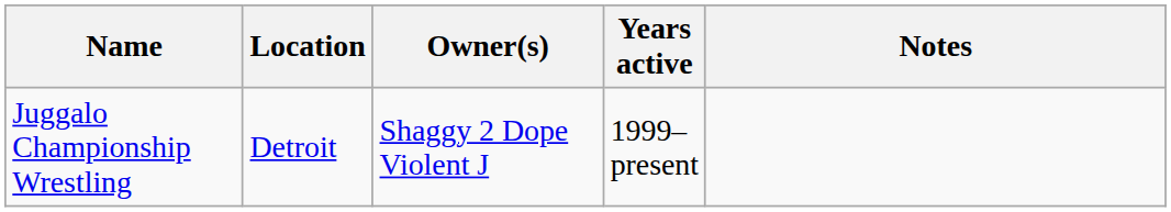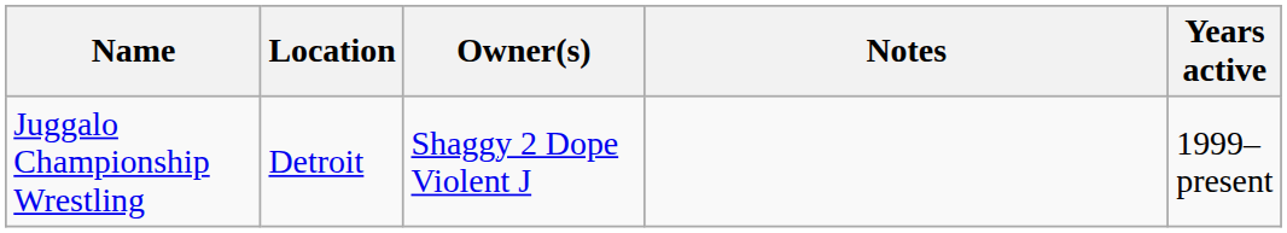 <table class=wikitable>
 <tr>
 <th style="width:21%;">Name</th>
 <th style="width:7%;">Location</th>
 <th style="width:21%;">Owner(s)</th>
+<th style="width:55%;">Notes</th>
 <th style="width:7%;">Years active</th>
-<th style="width:55%;">Notes</th>
 </tr>
 <tr>
 <td><a href='#'>Juggalo Championship Wrestling</a></td>
 <td><a href='#'>Detroit</a></td>
 <td><a href='#'>Shaggy 2 Dope</a><br><a href='#'>Violent J</a></td>
+<td></td>
 <td>1999–present</td>
-<td></td>
 </tr>
 </table>
